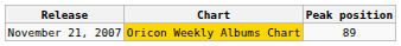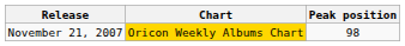 <table class="wikitable">
 <tr>
 <th align="left">Release</th>
 <th align="left">Chart</th>
 <th align="left">Peak position</th>
 </tr>
 <tr>
 <td align="left">November 21, 2007</td>
 <td align="left" style="background: gold;">Oricon Weekly Albums Chart</td>
-<td align="center">89</td>
+<td align="center">98</td>
 </tr>
 </table>
